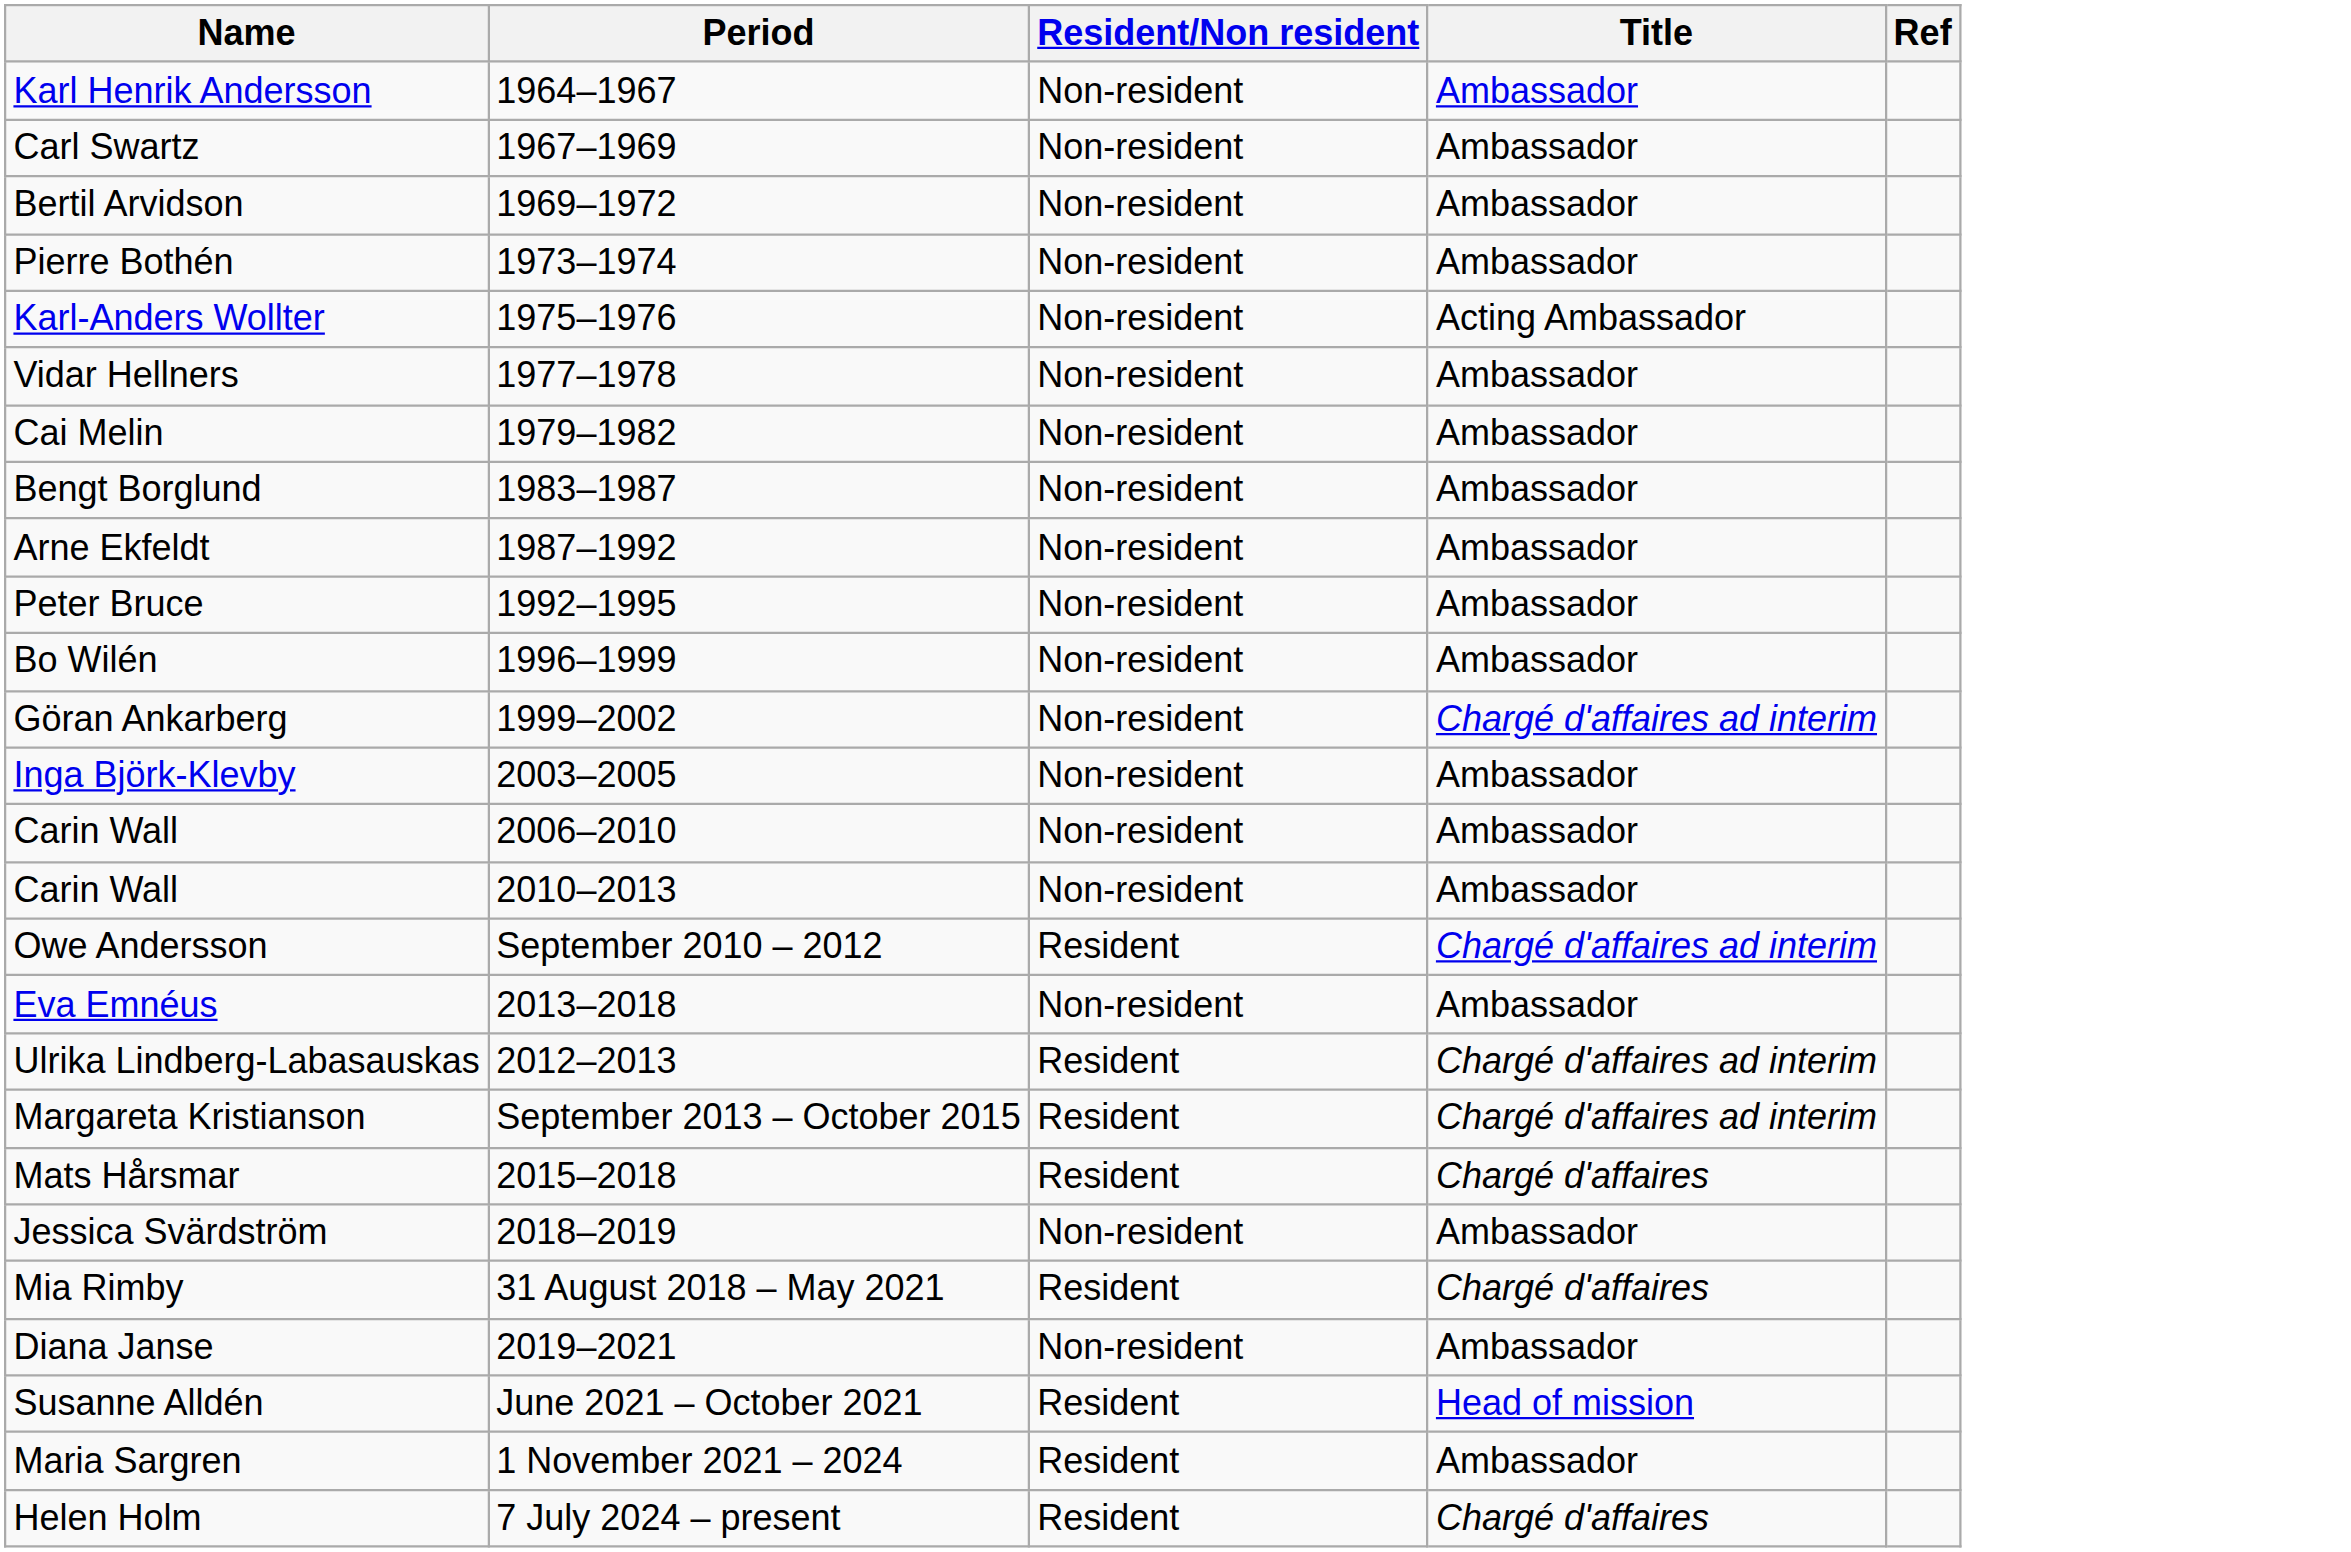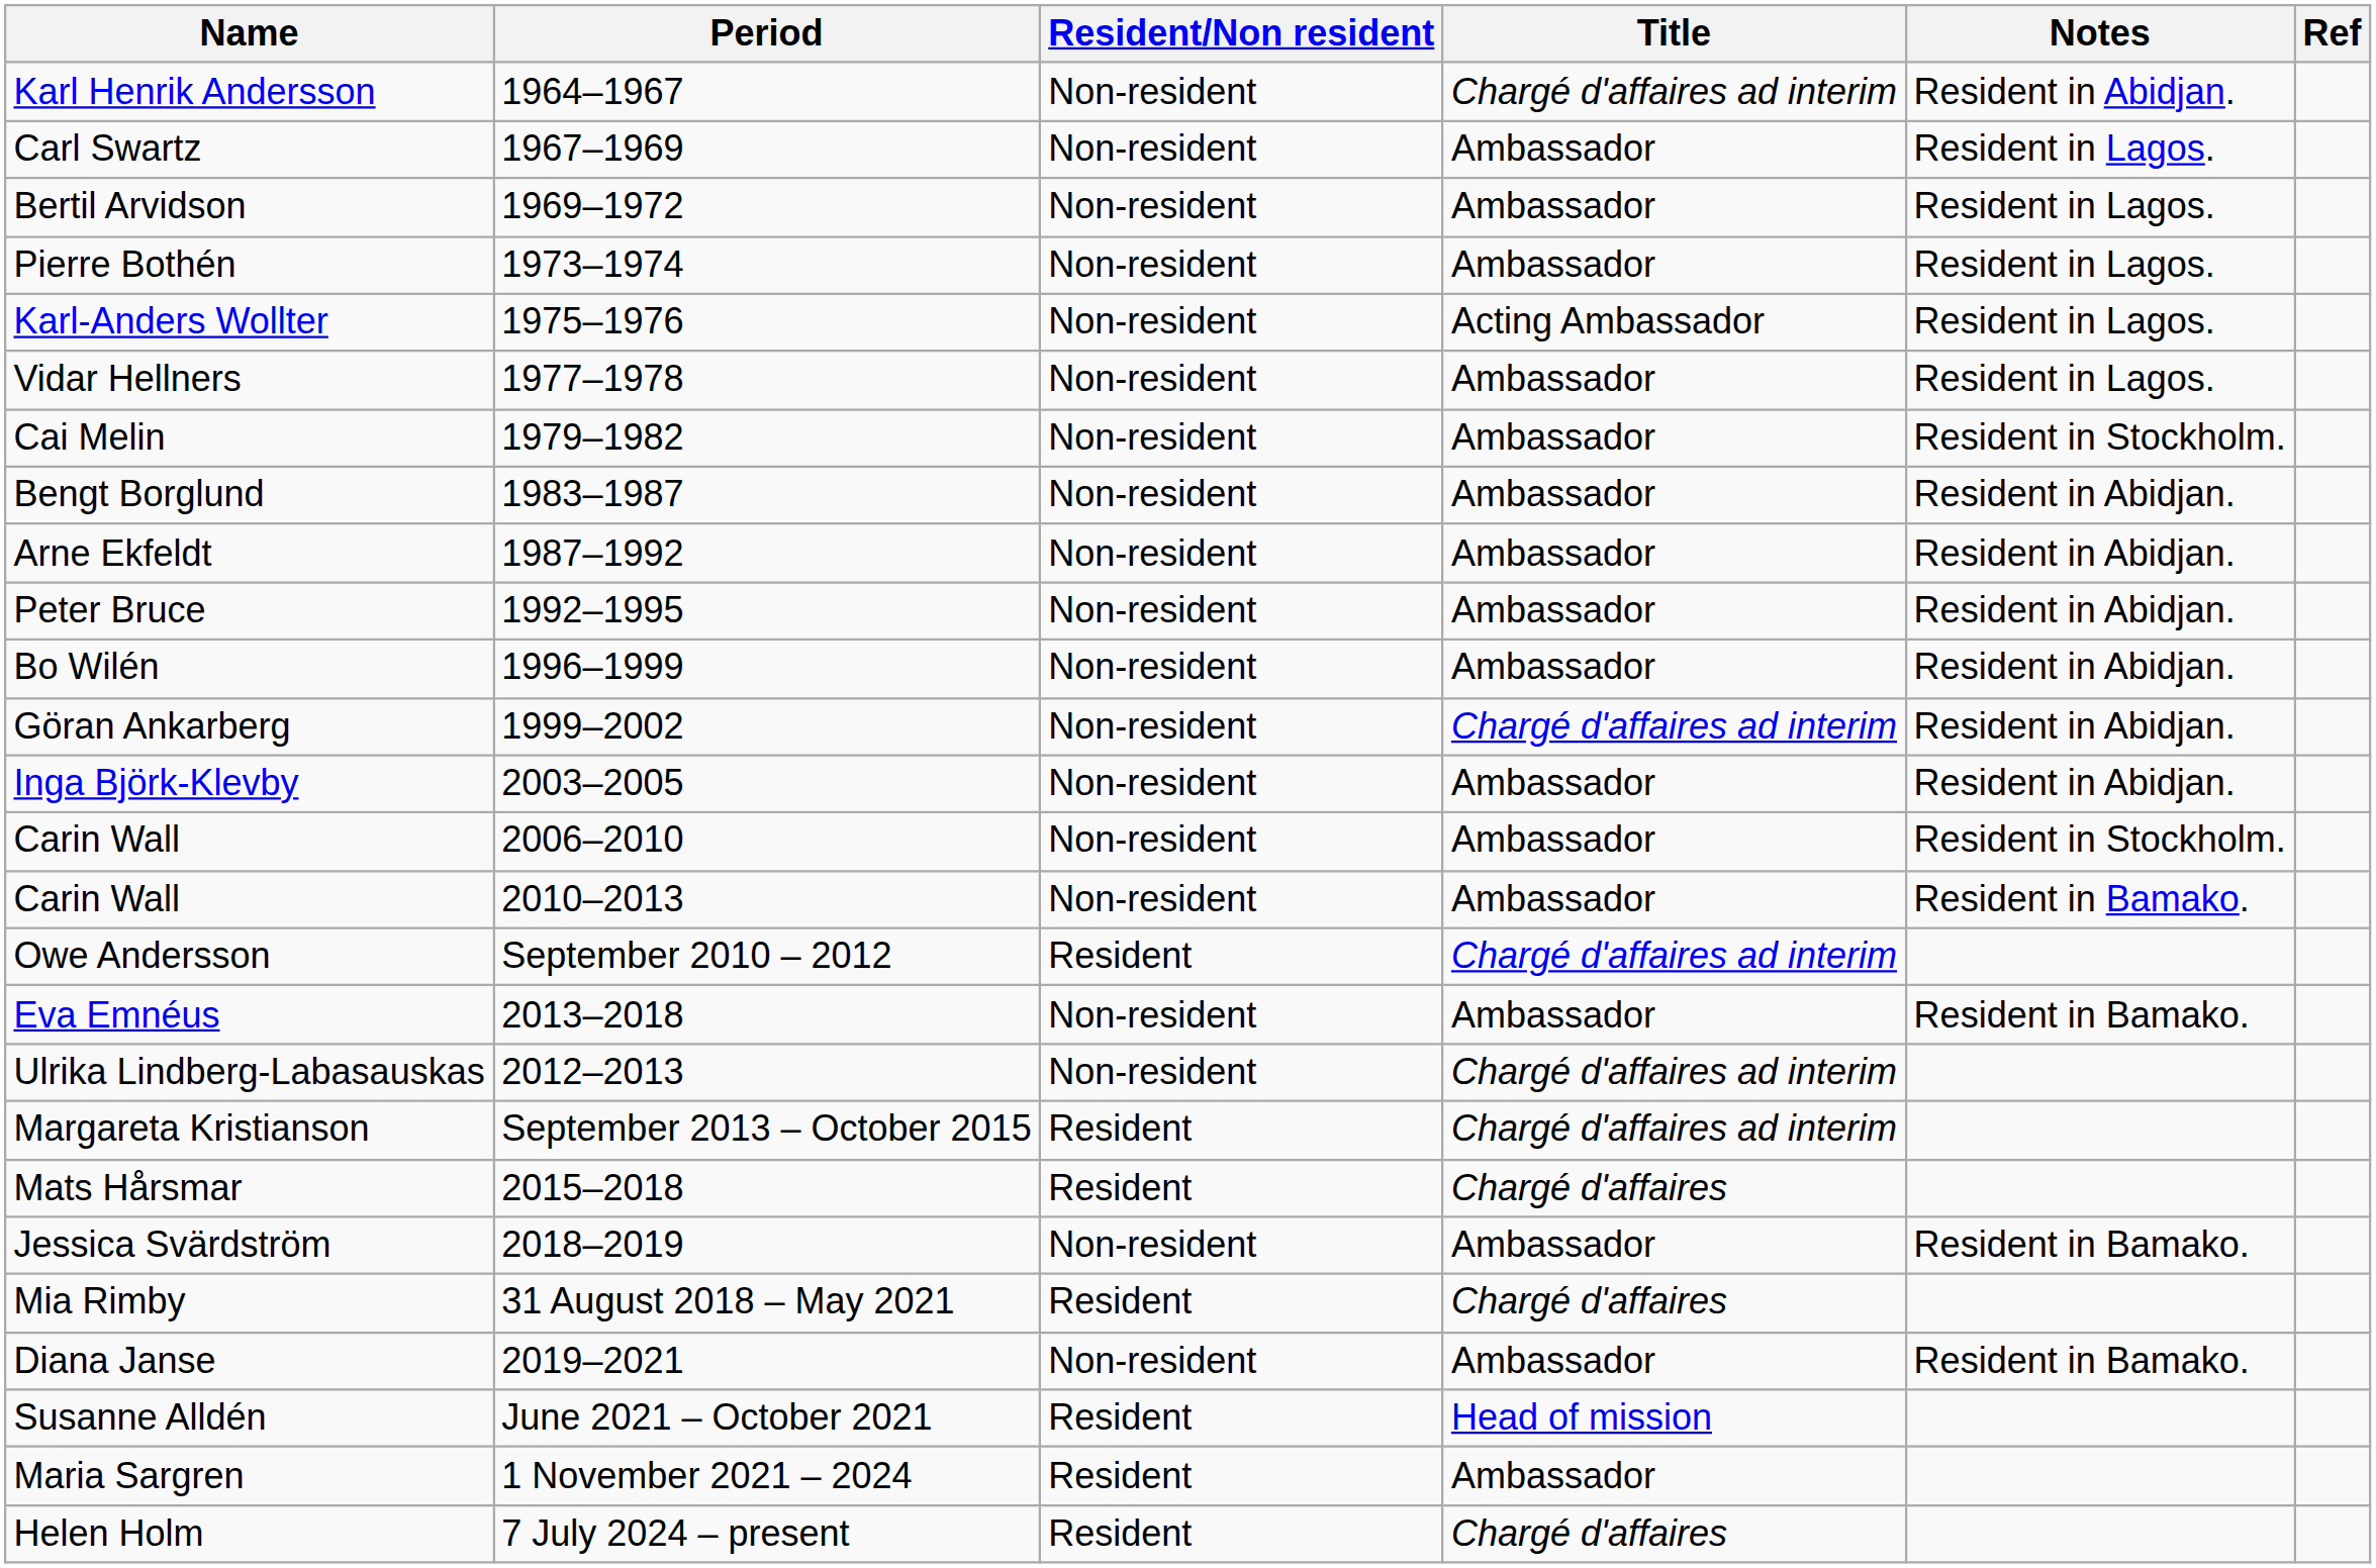 <table class="wikitable">
 <tr>
 <th>Name</th>
 <th>Period</th>
 <th><a href='#'>Resident/Non resident</a></th>
 <th>Title</th>
+<th>Notes</th>
 <th>Ref</th>
 </tr>
 <tr>
 <td><a href='#'>Karl Henrik Andersson</a></td>
 <td>1964–1967</td>
 <td> Non-resident</td>
-<td><a href='#'>Ambassador</a></td>
+<td><em>Chargé d'affaires ad interim</em></td>
+<td>Resident in <a href='#'>Abidjan</a>.</td>
 <td></td>
 </tr>
 <tr>
 <td>Carl Swartz</td>
 <td>1967–1969</td>
 <td> Non-resident</td>
 <td>Ambassador</td>
+<td>Resident in <a href='#'>Lagos</a>.</td>
 <td></td>
 </tr>
 <tr>
 <td>Bertil Arvidson</td>
 <td>1969–1972</td>
 <td> Non-resident</td>
 <td>Ambassador</td>
+<td>Resident in Lagos.</td>
 <td></td>
 </tr>
 <tr>
 <td>Pierre Bothén</td>
 <td>1973–1974</td>
 <td> Non-resident</td>
 <td>Ambassador</td>
+<td>Resident in Lagos.</td>
 <td></td>
 </tr>
 <tr>
 <td><a href='#'>Karl-Anders Wollter</a></td>
 <td>1975–1976</td>
 <td> Non-resident</td>
 <td>Acting Ambassador</td>
+<td>Resident in Lagos.</td>
 <td></td>
 </tr>
 <tr>
 <td>Vidar Hellners</td>
 <td>1977–1978</td>
 <td> Non-resident</td>
 <td>Ambassador</td>
+<td>Resident in Lagos.</td>
 <td></td>
 </tr>
 <tr>
 <td>Cai Melin</td>
 <td>1979–1982</td>
 <td> Non-resident</td>
 <td>Ambassador</td>
+<td>Resident in Stockholm.</td>
 <td></td>
 </tr>
 <tr>
 <td>Bengt Borglund</td>
 <td>1983–1987</td>
 <td> Non-resident</td>
 <td>Ambassador</td>
+<td>Resident in Abidjan.</td>
 <td></td>
 </tr>
 <tr>
 <td>Arne Ekfeldt</td>
 <td>1987–1992</td>
 <td> Non-resident</td>
 <td>Ambassador</td>
+<td>Resident in Abidjan.</td>
 <td></td>
 </tr>
 <tr>
 <td>Peter Bruce</td>
 <td>1992–1995</td>
 <td> Non-resident</td>
 <td>Ambassador</td>
+<td>Resident in Abidjan.</td>
 <td></td>
 </tr>
 <tr>
 <td>Bo Wilén</td>
 <td>1996–1999</td>
 <td> Non-resident</td>
 <td>Ambassador</td>
+<td>Resident in Abidjan.</td>
 <td></td>
 </tr>
 <tr>
 <td>Göran Ankarberg</td>
 <td>1999–2002</td>
 <td> Non-resident</td>
 <td><em><a href='#'>Chargé d'affaires ad interim</a></em></td>
+<td>Resident in Abidjan.</td>
 <td></td>
 </tr>
 <tr>
 <td><a href='#'>Inga Björk-Klevby</a></td>
 <td>2003–2005</td>
 <td> Non-resident</td>
 <td>Ambassador</td>
+<td>Resident in Abidjan.</td>
 <td></td>
 </tr>
 <tr>
 <td>Carin Wall</td>
 <td>2006–2010</td>
 <td> Non-resident</td>
 <td>Ambassador</td>
+<td>Resident in Stockholm.</td>
 <td></td>
 </tr>
 <tr>
 <td>Carin Wall</td>
 <td>2010–2013</td>
 <td> Non-resident</td>
 <td>Ambassador</td>
+<td>Resident in <a href='#'>Bamako</a>.</td>
 <td></td>
 </tr>
 <tr>
 <td>Owe Andersson</td>
 <td>September 2010 – 2012</td>
 <td> Resident</td>
 <td><em><a href='#'>Chargé d'affaires ad interim</a></em></td>
 <td></td>
+<td></td>
 </tr>
 <tr>
 <td><a href='#'>Eva Emnéus</a></td>
 <td>2013–2018</td>
 <td> Non-resident</td>
 <td>Ambassador</td>
+<td>Resident in Bamako.</td>
 <td></td>
 </tr>
 <tr>
 <td>Ulrika Lindberg-Labasauskas</td>
 <td>2012–2013</td>
-<td> Resident</td>
+<td> Non-resident</td>
 <td><em>Chargé d'affaires ad interim</em></td>
+<td></td>
 <td></td>
 </tr>
 <tr>
 <td>Margareta Kristianson</td>
 <td>September 2013 – October 2015</td>
 <td> Resident</td>
 <td><em>Chargé d'affaires ad interim</em></td>
 <td></td>
+<td></td>
 </tr>
 <tr>
 <td>Mats Hårsmar</td>
 <td>2015–2018</td>
 <td> Resident</td>
 <td><em>Chargé d'affaires</em></td>
 <td></td>
+<td></td>
 </tr>
 <tr>
 <td>Jessica Svärdström</td>
 <td>2018–2019</td>
 <td> Non-resident</td>
 <td>Ambassador</td>
+<td>Resident in Bamako.</td>
 <td></td>
 </tr>
 <tr>
 <td>Mia Rimby</td>
 <td>31 August 2018 – May 2021</td>
 <td> Resident</td>
 <td><em>Chargé d'affaires</em></td>
 <td></td>
+<td></td>
 </tr>
 <tr>
 <td>Diana Janse</td>
 <td>2019–2021</td>
 <td> Non-resident</td>
 <td>Ambassador</td>
+<td>Resident in Bamako.</td>
 <td></td>
 </tr>
 <tr>
 <td>Susanne Alldén</td>
 <td>June 2021 – October 2021</td>
 <td> Resident</td>
 <td><a href='#'>Head of mission</a></td>
 <td></td>
+<td></td>
 </tr>
 <tr>
 <td>Maria Sargren</td>
 <td>1 November 2021 – 2024</td>
 <td> Resident</td>
 <td>Ambassador</td>
+<td></td>
 <td></td>
 </tr>
 <tr>
 <td>Helen Holm</td>
 <td>7 July 2024 – present</td>
 <td> Resident</td>
 <td><em>Chargé d'affaires</em></td>
 <td></td>
+<td></td>
 </tr>
 </table>
